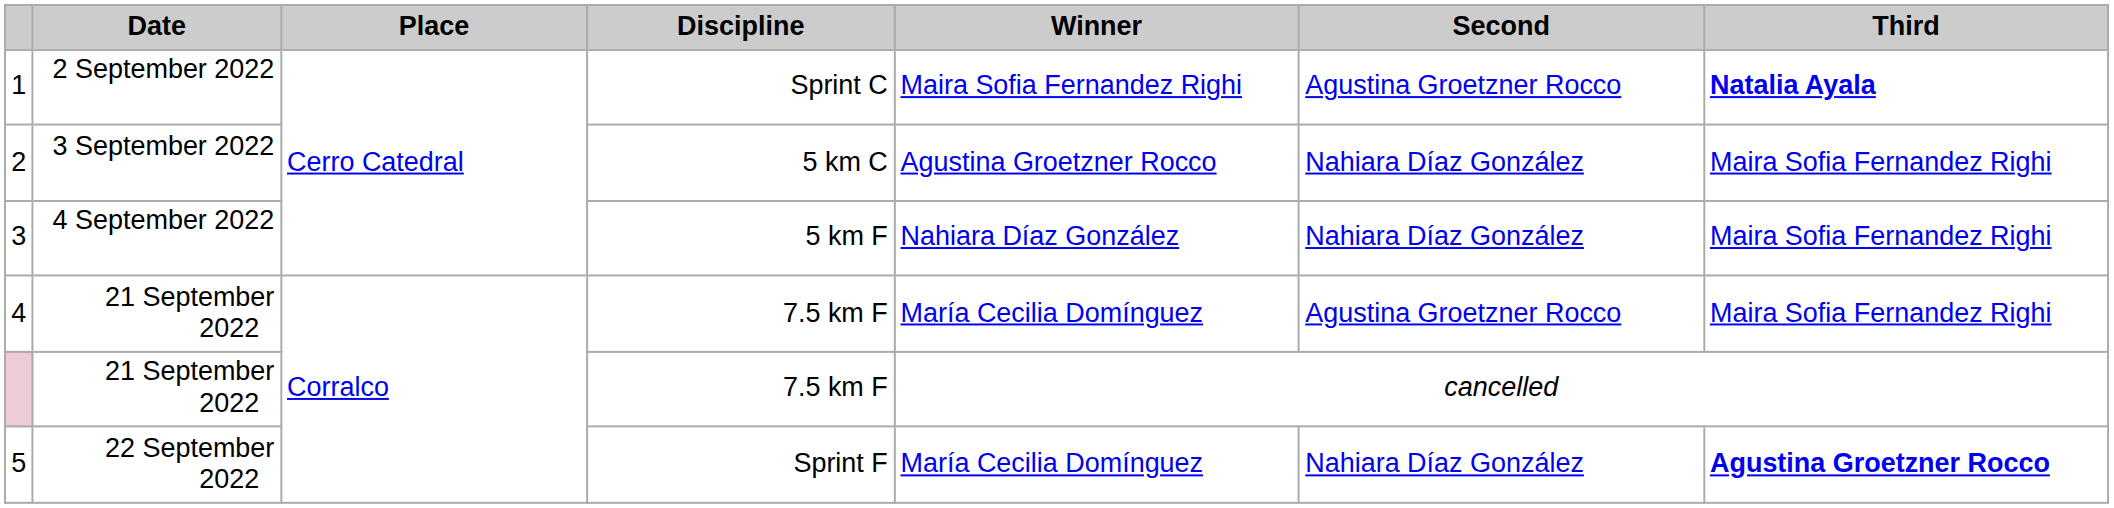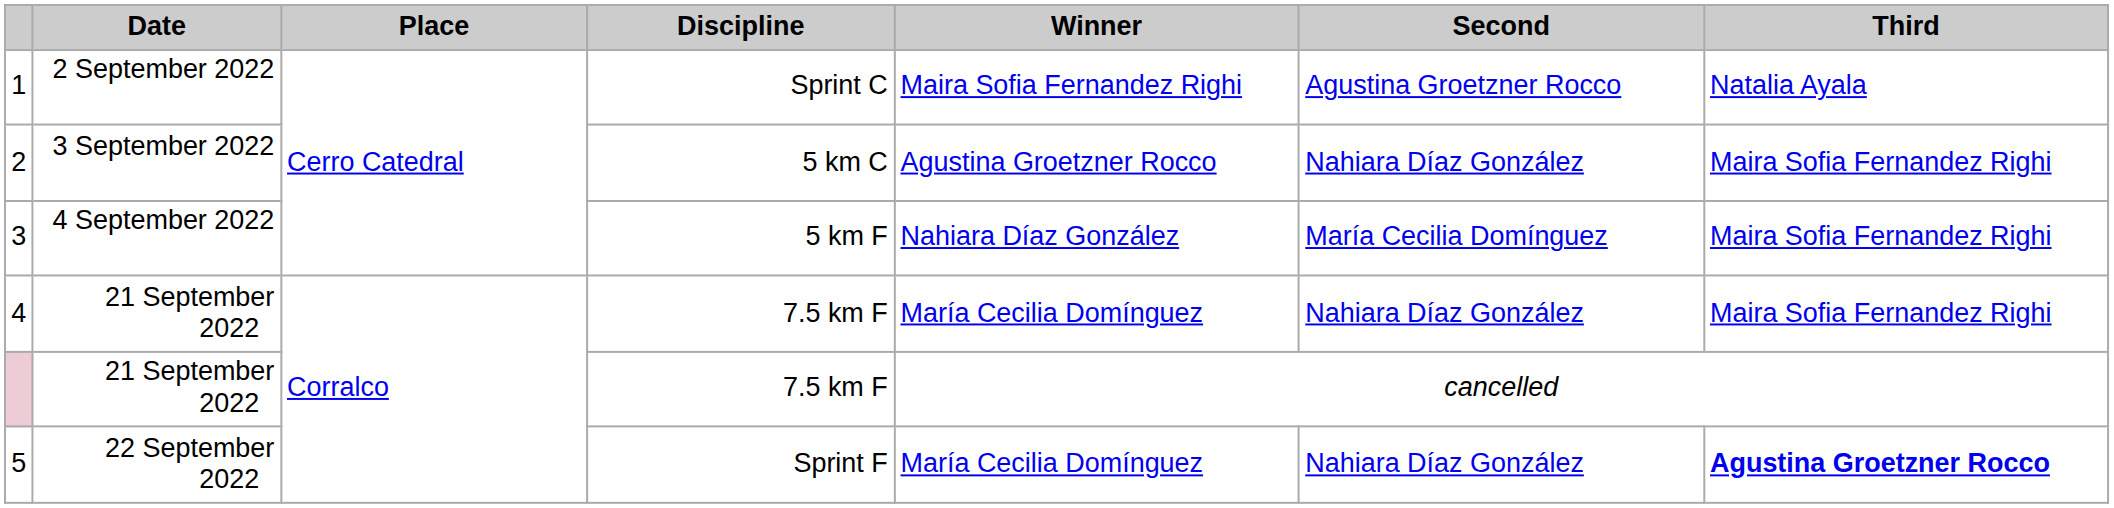 <table class="wikitable plainrowheaders" style="background:#fff; font-size:86%; line-height:16px; border:grey solid 1px; border-collapse:collapse;">
 <tr style="background:#ccc; text-align:center;">
 <th scope="col" style="background:#ccc; width=30 px;"></th>
 <th scope="col" style="background:#ccc; width:120px;">Date</th>
 <th scope="col" style="background:#ccc; width:150px;">Place</th>
 <th scope="col" style="background:#ccc; width:150px;">Discipline</th>
 <th scope="col" style="background:#ccc; width:200px;">Winner</th>
 <th scope="col" style="background:#ccc; width:200px;">Second</th>
 <th scope="col" style="background:#ccc; width:200px;">Third</th>
 </tr>
 <tr>
 <td align=center>1</td>
 <td align=right>2 September 2022  </td>
 <td rowspan=3> <a href='#'>Cerro Catedral</a></td>
 <td align=right>Sprint C</td>
 <td> <a href='#'>Maira Sofia Fernandez Righi</a></td>
 <td> <a href='#'>Agustina Groetzner Rocco</a></td>
-<td><strong> <a href='#'>Natalia Ayala</a></strong></td>
+<td> <a href='#'>Natalia Ayala</a></td>
 </tr>
 <tr>
 <td align=center>2</td>
 <td align=right>3 September 2022  </td>
 <td align=right>5 km C</td>
 <td> <a href='#'>Agustina Groetzner Rocco</a></td>
 <td> <a href='#'>Nahiara Díaz González</a></td>
 <td> <a href='#'>Maira Sofia Fernandez Righi</a></td>
 </tr>
 <tr>
 <td align=center>3</td>
 <td align=right>4 September 2022  </td>
 <td align=right>5 km F</td>
 <td> <a href='#'>Nahiara Díaz González</a></td>
-<td> <a href='#'>Nahiara Díaz González</a></td>
+<td> <a href='#'>María Cecilia Domínguez</a></td>
 <td> <a href='#'>Maira Sofia Fernandez Righi</a></td>
 </tr>
 <tr>
 <td align=center>4</td>
 <td align=right>21 September 2022  </td>
 <td rowspan=3> <a href='#'>Corralco</a></td>
 <td align=right>7.5 km F</td>
 <td> <a href='#'>María Cecilia Domínguez</a></td>
-<td> <a href='#'>Agustina Groetzner Rocco</a></td>
+<td> <a href='#'>Nahiara Díaz González</a></td>
 <td> <a href='#'>Maira Sofia Fernandez Righi</a></td>
 </tr>
 <tr>
 <td bgcolor="EDCCD5"></td>
 <td align=right>21 September 2022  </td>
 <td align=right>7.5 km F</td>
 <td colspan=3 align=center><em>cancelled</em></td>
 </tr>
 <tr>
 <td align=center>5</td>
 <td align=right>22 September 2022  </td>
 <td align=right>Sprint F</td>
 <td> <a href='#'>María Cecilia Domínguez</a></td>
 <td> <a href='#'>Nahiara Díaz González</a></td>
 <td><strong> <a href='#'>Agustina Groetzner Rocco</a></strong></td>
 </tr>
 </table>
